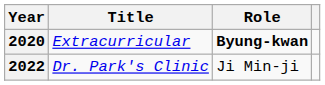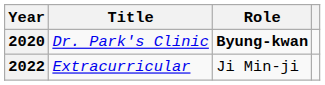 <table class="wikitable plainrowheaders">
 <tr>
 <th scope="col">Year</th>
 <th scope="col">Title</th>
 <th scope="col">Role</th>
 <th scope="col" class="unsortable"></th>
 </tr>
 <tr>
 <th scope="row">2020</th>
-<td><em><a href='#'>Extracurricular</a></em></td>
+<td><em><a href='#'>Dr. Park's Clinic</a></em></td>
 <td><strong>Byung-kwan</strong></td>
 <td></td>
 </tr>
 <tr>
 <th scope="row">2022</th>
-<td><em><a href='#'>Dr. Park's Clinic</a></em></td>
+<td><em><a href='#'>Extracurricular</a></em></td>
 <td>Ji Min-ji</td>
 <td></td>
 </tr>
 </table>
